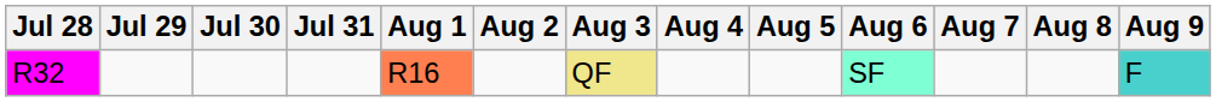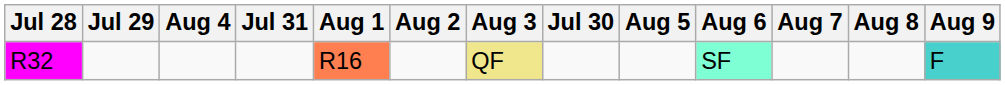 <table class="wikitable olympic-schedule Boxing">
 <tr>
 <th>Jul 28</th>
 <th>Jul 29</th>
-<th>Jul 30</th>
+<th>Aug 4</th>
 <th>Jul 31</th>
 <th>Aug 1</th>
 <th>Aug 2</th>
 <th>Aug 3</th>
-<th>Aug 4</th>
+<th>Jul 30</th>
 <th>Aug 5</th>
 <th>Aug 6</th>
 <th>Aug 7</th>
 <th>Aug 8</th>
 <th>Aug 9</th>
 </tr>
 <tr>
 <td bgcolor="#FF00FF" class="roundof32">R32</td>
 <td></td>
 <td></td>
 <td></td>
 <td bgcolor="#FF7F50" class="roundof16">R16</td>
 <td></td>
 <td bgcolor="#F0E68C" class="quarterfinals">QF</td>
 <td></td>
 <td></td>
 <td bgcolor="#7FFFD4" class="semifinals">SF</td>
 <td></td>
 <td></td>
 <td bgcolor="#48D1CC" class="final">F</td>
 </tr>
 </table>
